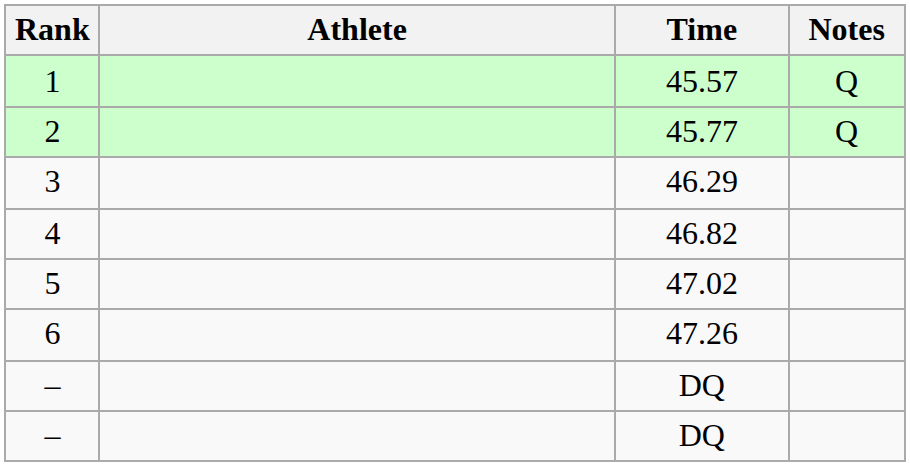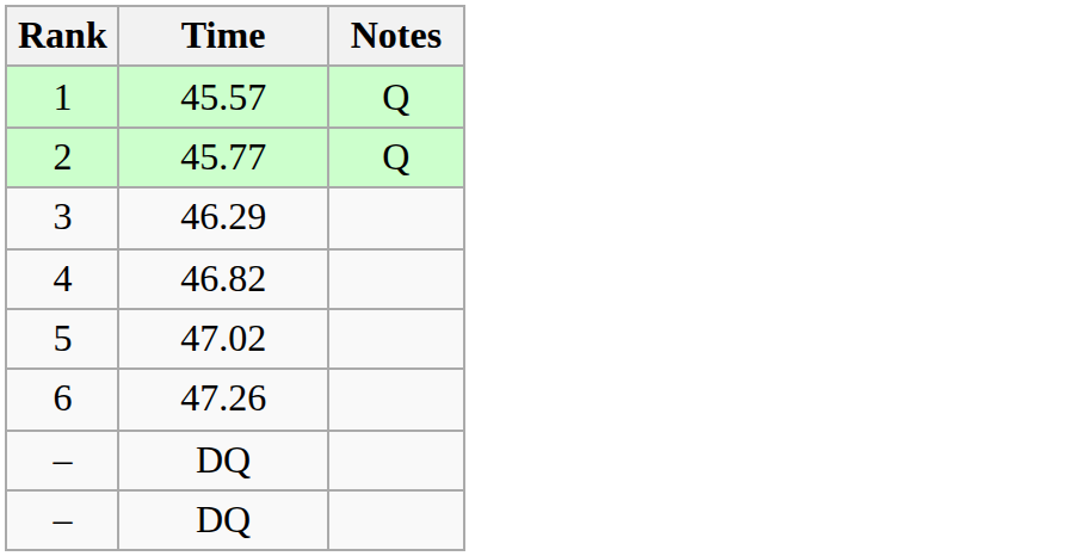 <table class="wikitable" style="text-align:center">
 <tr>
 <th width=40>Rank</th>
-<th width=250>Athlete</th>
 <th width=80>Time</th>
 <th width=50>Notes</th>
 </tr>
 <tr bgcolor=ccffcc>
 <td>1</td>
-<td align=left></td>
 <td>45.57</td>
 <td>Q</td>
 </tr>
 <tr bgcolor=ccffcc>
 <td>2</td>
-<td align=left></td>
 <td>45.77</td>
 <td>Q</td>
 </tr>
 <tr>
 <td>3</td>
-<td align=left></td>
 <td>46.29</td>
 <td></td>
 </tr>
 <tr>
 <td>4</td>
-<td align=left></td>
 <td>46.82</td>
 <td></td>
 </tr>
 <tr>
 <td>5</td>
-<td align=left></td>
 <td>47.02</td>
 <td></td>
 </tr>
 <tr>
 <td>6</td>
-<td align=left></td>
 <td>47.26</td>
 <td></td>
 </tr>
 <tr>
 <td>–</td>
-<td align=left></td>
 <td>DQ</td>
 <td></td>
 </tr>
 <tr>
 <td>–</td>
-<td align=left></td>
 <td>DQ</td>
 <td></td>
 </tr>
 </table>
